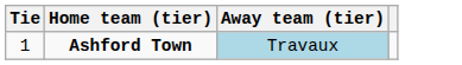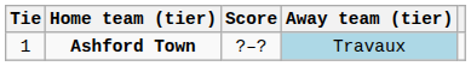 <table class="wikitable" style="text-align:center; font-size:85%">
 <tr>
 <th>Tie</th>
 <th>Home team (tier)</th>
+<th>Score</th>
 <th>Away team (tier)</th>
 <th></th>
 </tr>
 <tr>
 <td align="center">1</td>
 <td><strong>Ashford Town</strong></td>
+<td align="center">?–?</td>
 <td style="background: lightblue;">Travaux</td>
 <td></td>
 </tr>
 </table>
